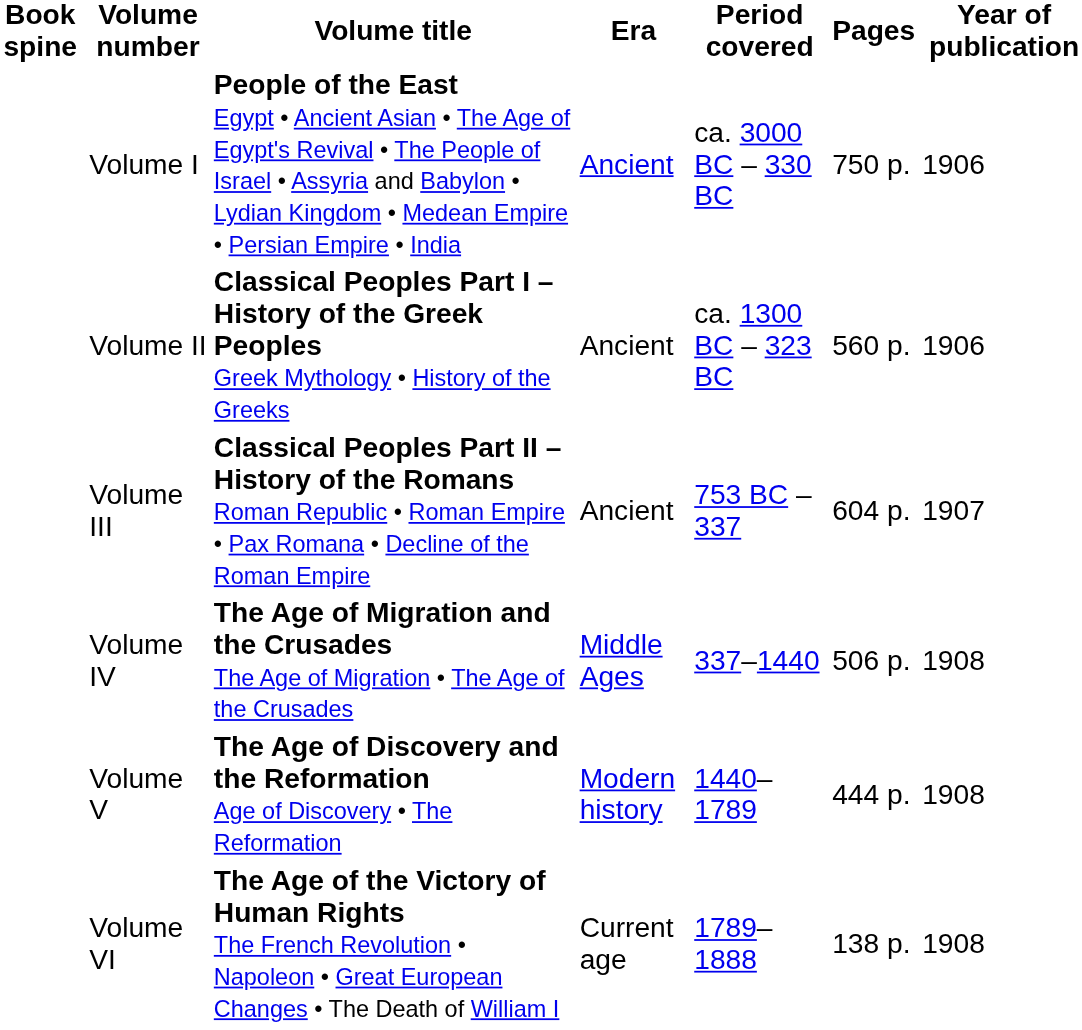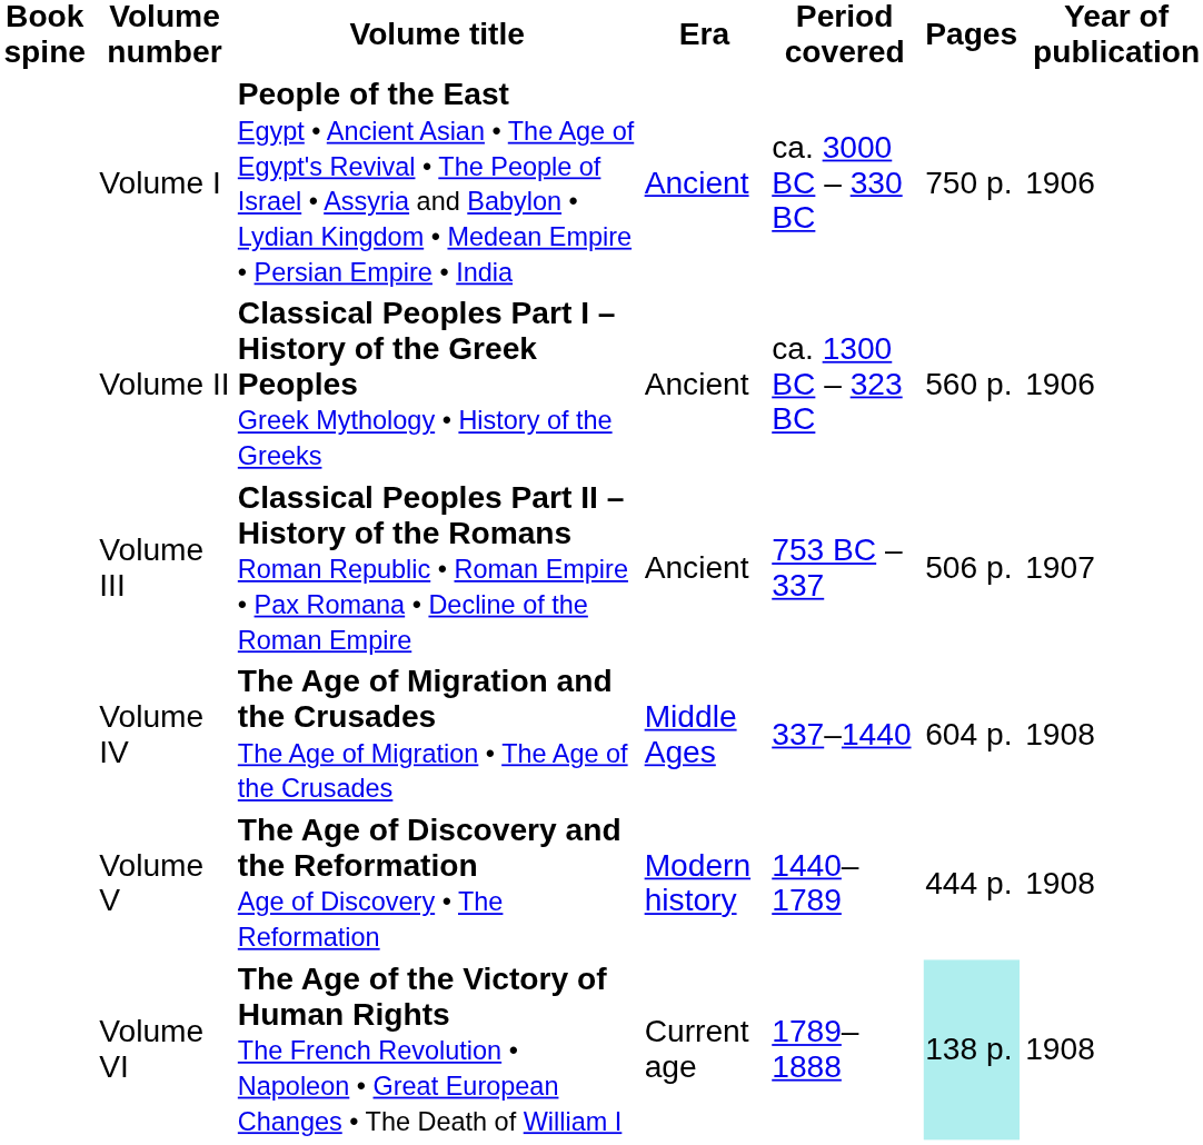 <table>
 <tr style="text-align:center;">
 <th>Book spine</th>
 <th>Volume number</th>
 <th>Volume title</th>
 <th>Era</th>
 <th>Period covered</th>
 <th>Pages</th>
 <th>Year of publication</th>
 </tr>
 <tr>
 <td rowspan=6></td>
 <td>Volume I</td>
 <td><strong>People of the East</strong><br><small><a href='#'>Egypt</a> • <a href='#'>Ancient Asian</a> • <a href='#'>The Age of Egypt's Revival</a> • <a href='#'>The People of Israel</a> • <a href='#'>Assyria</a> and <a href='#'>Babylon</a> • <a href='#'>Lydian Kingdom</a> • <a href='#'>Medean Empire</a> • <a href='#'>Persian Empire</a> • <a href='#'>India</a></small></td>
 <td><a href='#'>Ancient</a></td>
 <td>ca. <a href='#'>3000 BC</a> – <a href='#'>330 BC</a></td>
 <td>750 p.</td>
 <td>1906</td>
 </tr>
 <tr>
 <td>Volume II</td>
 <td><strong>Classical Peoples Part I – History of the Greek Peoples</strong><br><small><a href='#'>Greek Mythology</a> • <a href='#'>History of the Greeks</a></small></td>
 <td>Ancient</td>
 <td>ca. <a href='#'>1300 BC</a> – <a href='#'>323 BC</a></td>
 <td>560 p.</td>
 <td>1906</td>
 </tr>
 <tr>
 <td>Volume III</td>
 <td><strong>Classical Peoples Part II  – History of the Romans</strong><br><small><a href='#'>Roman Republic</a> • <a href='#'>Roman Empire</a> • <a href='#'>Pax Romana</a> • <a href='#'>Decline of the Roman Empire</a></small></td>
 <td>Ancient</td>
 <td><a href='#'>753 BC</a> – <a href='#'>337</a></td>
-<td>604 p.</td>
+<td>506 p.</td>
 <td>1907</td>
 </tr>
 <tr>
 <td>Volume IV</td>
 <td><strong>The Age of Migration and the Crusades</strong><br><small><a href='#'>The Age of Migration</a> • <a href='#'>The Age of the Crusades</a></small></td>
 <td><a href='#'>Middle Ages</a></td>
 <td><a href='#'>337</a>–<a href='#'>1440</a></td>
-<td>506 p.</td>
+<td>604 p.</td>
 <td>1908</td>
 </tr>
 <tr>
 <td>Volume V</td>
 <td><strong>The Age of Discovery and the Reformation</strong> <br><small><a href='#'>Age of Discovery</a> • <a href='#'>The Reformation</a></small></td>
 <td><a href='#'>Modern history</a></td>
 <td><a href='#'>1440</a>–<a href='#'>1789</a></td>
 <td>444 p.</td>
 <td>1908</td>
 </tr>
 <tr>
 <td>Volume VI</td>
 <td><strong>The Age of the Victory of Human Rights</strong><br><small><a href='#'>The French Revolution</a> • <a href='#'>Napoleon</a> • <a href='#'>Great European Changes</a> • The Death of <a href='#'>William I</a></small></td>
 <td>Current age</td>
 <td><a href='#'>1789</a>–<a href='#'>1888</a></td>
-<td>138 p.</td>
+<td style="background: paleturquoise;">138 p.</td>
 <td>1908</td>
 </tr>
 </table>
